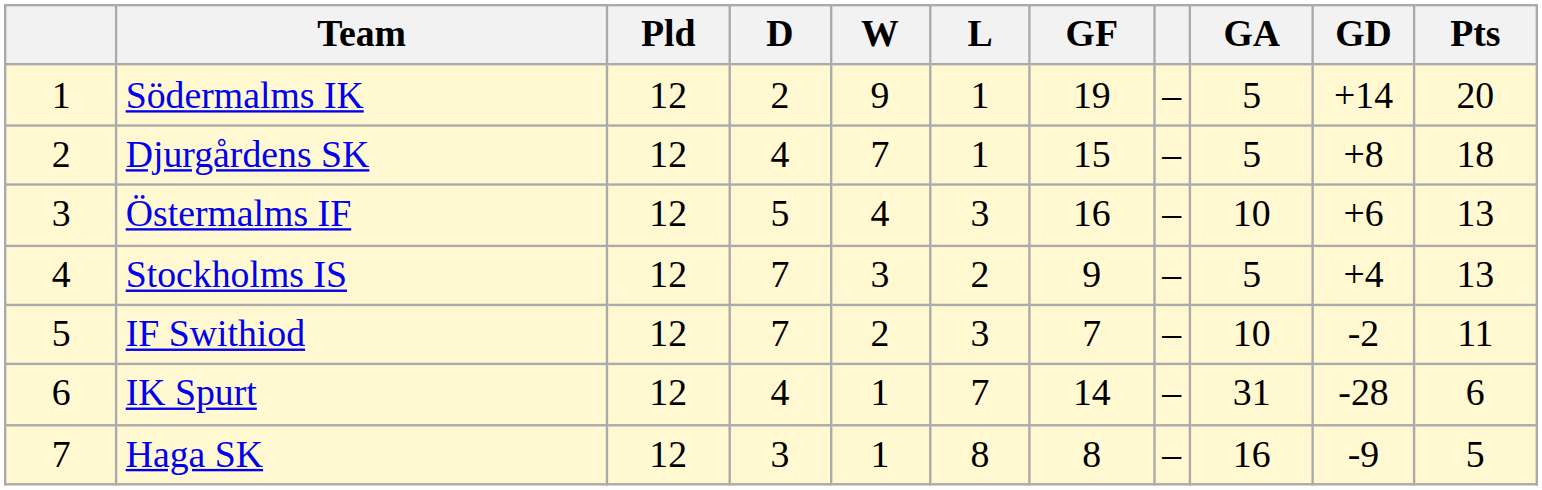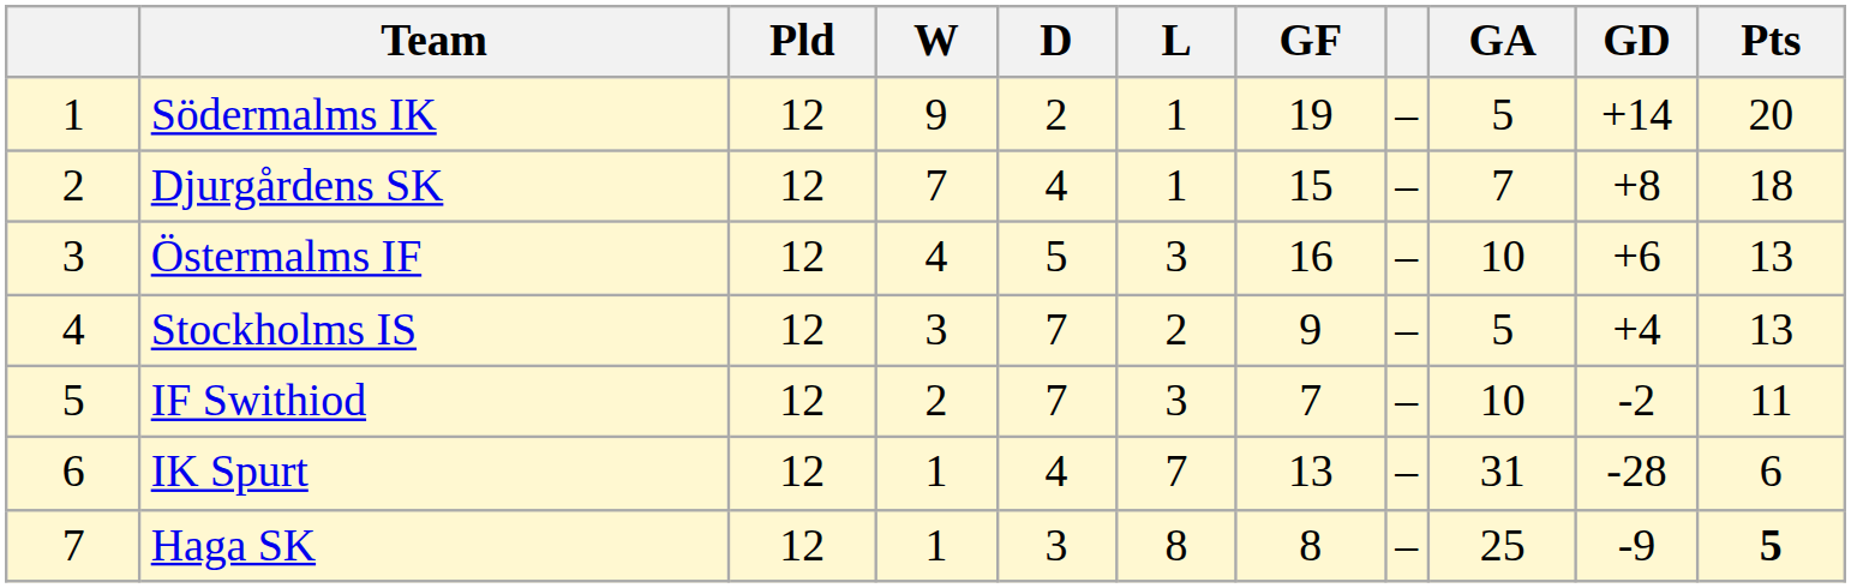 <table class="wikitable" style="text-align: center;">
 <tr>
 <th style="width: 40px;"></th>
 <th style="width: 200px;">Team</th>
 <th style="width: 45px;">Pld</th>
+<th style="width: 35px;">W</th>
 <th style="width: 35px;">D</th>
-<th style="width: 35px;">W</th>
 <th style="width: 35px;">L</th>
 <th style="width: 45px;">GF</th>
 <th></th>
 <th style="width: 45px;">GA</th>
 <th style="width: 35px;">GD</th>
 <th style="width: 45px;">Pts</th>
 </tr>
 <tr style="background: #fff8d1">
 <td>1</td>
 <td style="text-align: left;"><a href='#'>Södermalms IK</a></td>
 <td>12</td>
+<td>9</td>
 <td>2</td>
-<td>9</td>
 <td>1</td>
 <td>19</td>
 <td>–</td>
 <td>5</td>
 <td>+14</td>
 <td>20</td>
 </tr>
 <tr style="background: #fff8d1">
 <td>2</td>
 <td style="text-align: left;"><a href='#'>Djurgårdens SK</a></td>
 <td>12</td>
+<td>7</td>
 <td>4</td>
-<td>7</td>
 <td>1</td>
 <td>15</td>
 <td>–</td>
-<td>5</td>
+<td>7</td>
 <td>+8</td>
 <td>18</td>
 </tr>
 <tr style="background: #fff8d1">
 <td>3</td>
 <td style="text-align: left;"><a href='#'>Östermalms IF</a></td>
 <td>12</td>
+<td>4</td>
 <td>5</td>
-<td>4</td>
 <td>3</td>
 <td>16</td>
 <td>–</td>
 <td>10</td>
 <td>+6</td>
 <td>13</td>
 </tr>
 <tr style="background: #fff8d1">
 <td>4</td>
 <td style="text-align: left;"><a href='#'>Stockholms IS</a></td>
 <td>12</td>
+<td>3</td>
 <td>7</td>
-<td>3</td>
 <td>2</td>
 <td>9</td>
 <td>–</td>
 <td>5</td>
 <td>+4</td>
 <td>13</td>
 </tr>
 <tr style="background: #fff8d1">
 <td>5</td>
 <td style="text-align: left;"><a href='#'>IF Swithiod</a></td>
 <td>12</td>
+<td>2</td>
 <td>7</td>
-<td>2</td>
 <td>3</td>
 <td>7</td>
 <td>–</td>
 <td>10</td>
 <td>-2</td>
 <td>11</td>
 </tr>
 <tr style="background: #fff8d1">
 <td>6</td>
 <td style="text-align: left;"><a href='#'>IK Spurt</a></td>
 <td>12</td>
+<td>1</td>
 <td>4</td>
-<td>1</td>
 <td>7</td>
-<td>14</td>
+<td>13</td>
 <td>–</td>
 <td>31</td>
 <td>-28</td>
 <td>6</td>
 </tr>
 <tr style="background: #fff8d1">
 <td>7</td>
 <td style="text-align: left;"><a href='#'>Haga SK</a></td>
 <td>12</td>
+<td>1</td>
 <td>3</td>
-<td>1</td>
 <td>8</td>
 <td>8</td>
 <td>–</td>
-<td>16</td>
+<td>25</td>
 <td>-9</td>
-<td>5</td>
+<td><strong>5</strong></td>
 </tr>
 </table>
